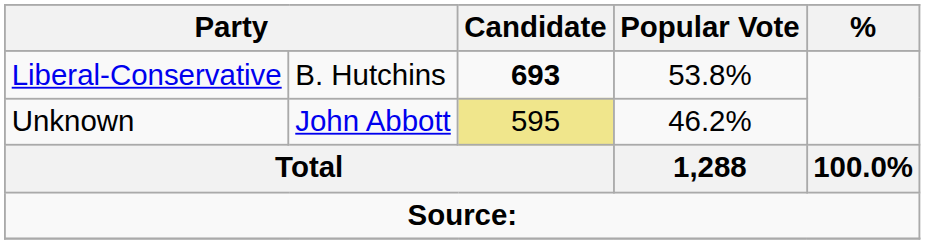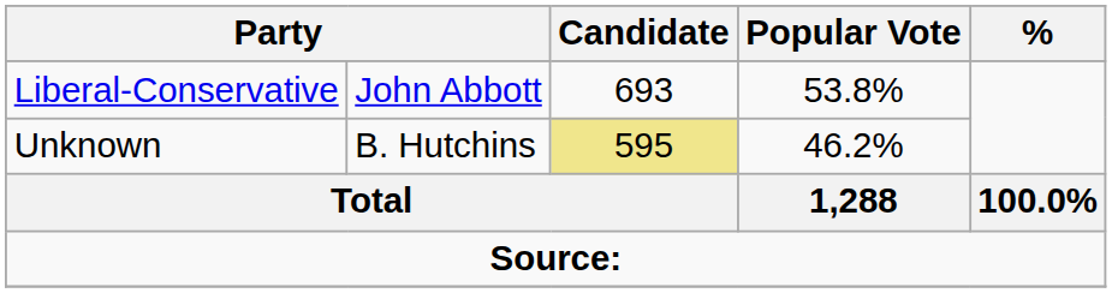 <table class="wikitable">
 <tr>
 <th colspan="2">Party</th>
 <th>Candidate</th>
 <th>Popular Vote</th>
 <th>%</th>
 </tr>
 <tr>
 <td><a href='#'>Liberal-Conservative</a></td>
-<td>B. Hutchins</td>
-<td align=center><strong>693</strong></td>
+<td> <a href='#'>John Abbott</a></td>
+<td align=center>693</td>
 <td align=center>53.8%</td>
 </tr>
 <tr>
 <td>Unknown</td>
-<td> <a href='#'>John Abbott</a></td>
+<td>B. Hutchins</td>
 <td align=center style="background: khaki;">595</td>
 <td align=center>46.2%</td>
 </tr>
 <tr>
 <th colspan=3 align=center>Total</th>
 <th align=right>1,288</th>
 <th align=right>100.0%</th>
 </tr>
 <tr>
 <td align="center" colspan=5><strong>Source:</strong> </td>
 </tr>
 <tr>
 </tr>
 </table>
